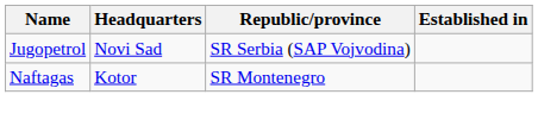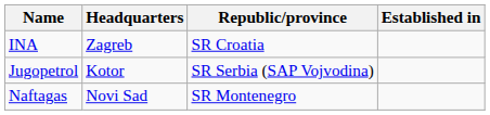 <table class="wikitable">
 <tr>
 <th>Name</th>
 <th>Headquarters</th>
 <th>Republic/province</th>
 <th>Established in</th>
 </tr>
 <tr>
+<td><a href='#'>INA</a></td>
+<td><a href='#'>Zagreb</a></td>
+<td><a href='#'>SR Croatia</a></td>
+<td></td>
+</tr>
+<tr>
 <td><a href='#'>Jugopetrol</a></td>
-<td><a href='#'>Novi Sad</a></td>
+<td><a href='#'>Kotor</a></td>
 <td><a href='#'>SR Serbia</a> (<a href='#'>SAP Vojvodina</a>)</td>
 <td></td>
 </tr>
 <tr>
 <td><a href='#'>Naftagas</a></td>
-<td><a href='#'>Kotor</a></td>
+<td><a href='#'>Novi Sad</a></td>
 <td><a href='#'>SR Montenegro</a></td>
 <td></td>
 </tr>
 </table>
